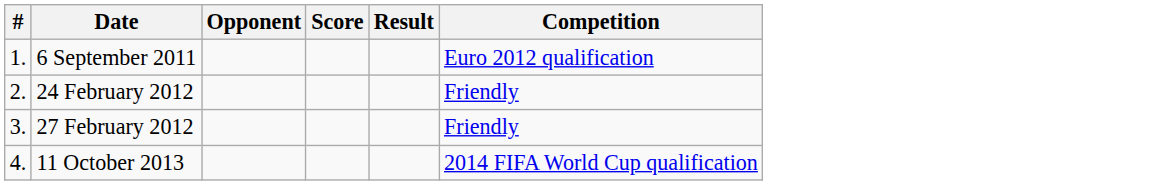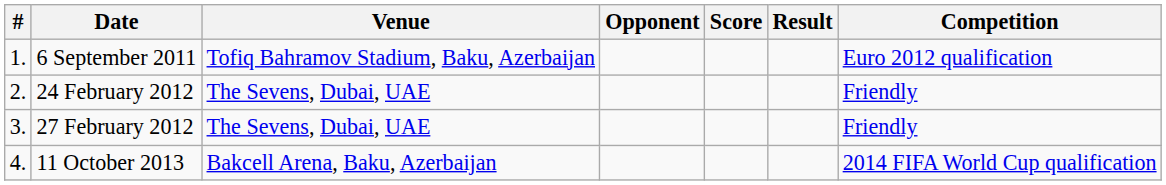 <table class="wikitable">
 <tr>
 <th>#</th>
 <th>Date</th>
+<th>Venue</th>
 <th>Opponent</th>
 <th>Score</th>
 <th>Result</th>
 <th>Competition</th>
 </tr>
 <tr>
 <td>1.</td>
 <td>6 September 2011</td>
+<td><a href='#'>Tofiq Bahramov Stadium</a>, <a href='#'>Baku</a>, <a href='#'>Azerbaijan</a></td>
 <td></td>
 <td></td>
 <td></td>
 <td><a href='#'>Euro 2012 qualification</a></td>
 </tr>
 <tr>
 <td>2.</td>
 <td>24 February 2012</td>
+<td><a href='#'>The Sevens</a>, <a href='#'>Dubai</a>, <a href='#'>UAE</a></td>
 <td></td>
 <td></td>
 <td></td>
 <td><a href='#'>Friendly</a></td>
 </tr>
 <tr>
 <td>3.</td>
 <td>27 February 2012</td>
+<td><a href='#'>The Sevens</a>, <a href='#'>Dubai</a>, <a href='#'>UAE</a></td>
 <td></td>
 <td></td>
 <td></td>
 <td><a href='#'>Friendly</a></td>
 </tr>
 <tr>
 <td>4.</td>
 <td>11 October 2013</td>
+<td><a href='#'>Bakcell Arena</a>, <a href='#'>Baku</a>, <a href='#'>Azerbaijan</a></td>
 <td></td>
 <td></td>
 <td></td>
 <td><a href='#'>2014 FIFA World Cup qualification</a></td>
 </tr>
 </table>
